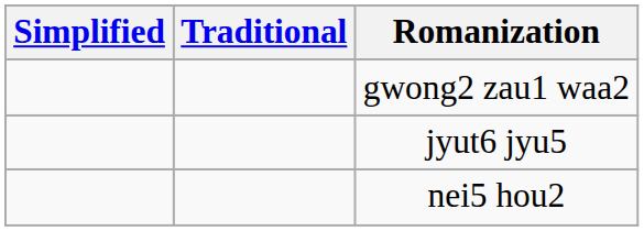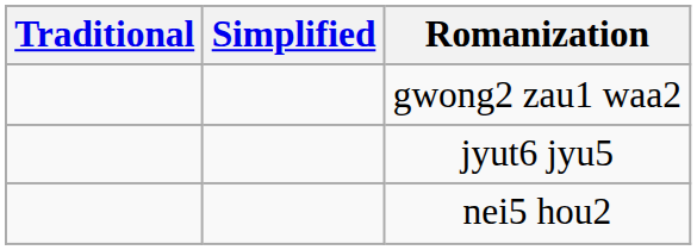 <table class="wikitable" style="text-align: center">
 <tr>
+<th><a href='#'>Traditional</a></th>
 <th><a href='#'>Simplified</a></th>
-<th><a href='#'>Traditional</a></th>
 <th>Romanization</th>
 </tr>
 <tr>
 <td></td>
 <td></td>
 <td>gwong2 zau1 waa2</td>
 </tr>
 <tr>
 <td></td>
 <td></td>
 <td>jyut6 jyu5</td>
 </tr>
 <tr>
 <td></td>
 <td></td>
 <td>nei5 hou2</td>
 </tr>
 </table>
